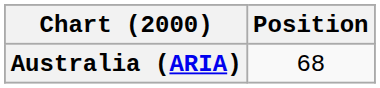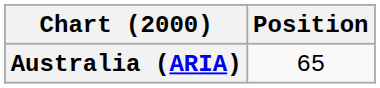 <table class="wikitable plainrowheaders" style="text-align:center">
 <tr>
 <th scope="col">Chart (2000)</th>
 <th scope="col">Position</th>
 </tr>
 <tr>
 <th scope="row">Australia (<a href='#'>ARIA</a>)</th>
-<td>68</td>
+<td>65</td>
 </tr>
 </table>
